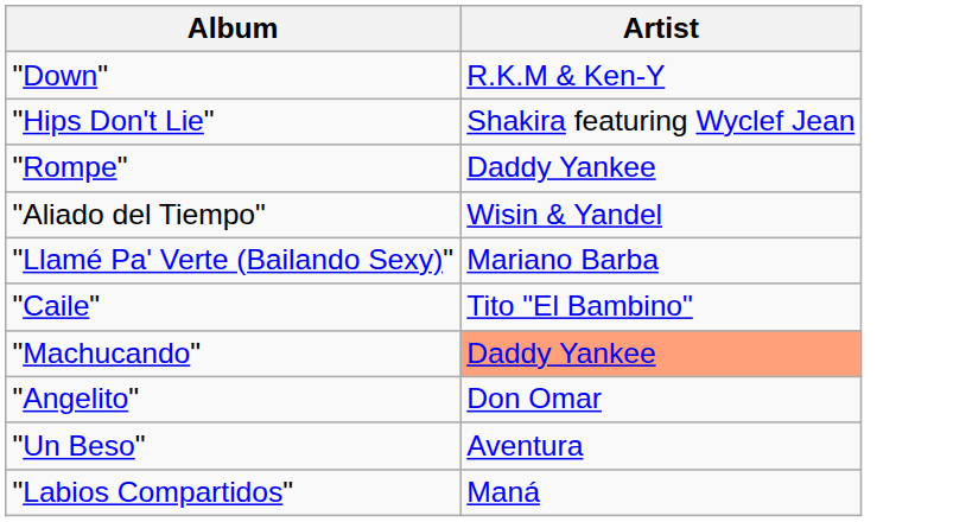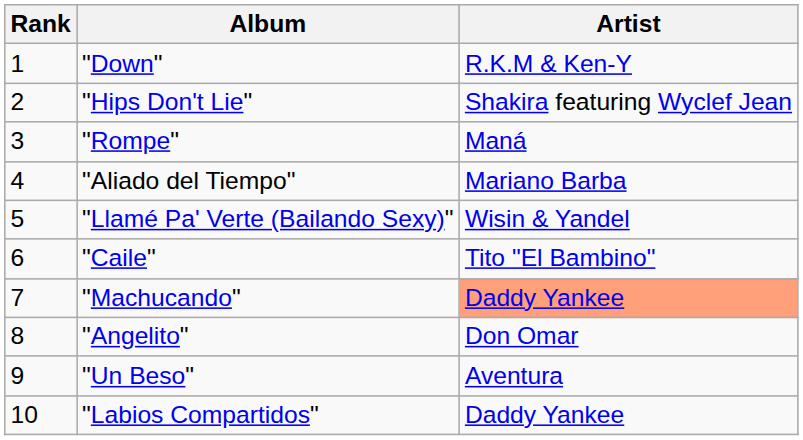 <table class="wikitable sortable">
 <tr>
+<th>Rank</th>
 <th>Album</th>
 <th>Artist</th>
 </tr>
 <tr>
+<td>1</td>
 <td>"<a href='#'>Down</a>"</td>
 <td><a href='#'>R.K.M & Ken-Y</a></td>
 </tr>
 <tr>
+<td>2</td>
 <td>"<a href='#'>Hips Don't Lie</a>"</td>
 <td><a href='#'>Shakira</a> featuring <a href='#'>Wyclef Jean</a></td>
 </tr>
 <tr>
+<td>3</td>
 <td>"<a href='#'>Rompe</a>"</td>
-<td><a href='#'>Daddy Yankee</a></td>
+<td><a href='#'>Maná</a></td>
 </tr>
 <tr>
+<td>4</td>
 <td>"Aliado del Tiempo"</td>
+<td><a href='#'>Mariano Barba</a></td>
+</tr>
+<tr>
+<td>5</td>
+<td>"<a href='#'>Llamé Pa' Verte (Bailando Sexy)</a>"</td>
 <td><a href='#'>Wisin & Yandel</a></td>
 </tr>
 <tr>
-<td>"<a href='#'>Llamé Pa' Verte (Bailando Sexy)</a>"</td>
-<td><a href='#'>Mariano Barba</a></td>
-</tr>
-<tr>
+<td>6</td>
 <td>"<a href='#'>Caile</a>"</td>
 <td><a href='#'>Tito "El Bambino"</a></td>
 </tr>
 <tr>
+<td>7</td>
 <td>"<a href='#'>Machucando</a>"</td>
 <td style="background: lightsalmon;"><a href='#'>Daddy Yankee</a></td>
 </tr>
 <tr>
+<td>8</td>
 <td>"<a href='#'>Angelito</a>"</td>
 <td><a href='#'>Don Omar</a></td>
 </tr>
 <tr>
+<td>9</td>
 <td>"<a href='#'>Un Beso</a>"</td>
 <td><a href='#'>Aventura</a></td>
 </tr>
 <tr>
+<td>10</td>
 <td>"<a href='#'>Labios Compartidos</a>"</td>
-<td><a href='#'>Maná</a></td>
+<td><a href='#'>Daddy Yankee</a></td>
 </tr>
 </table>
